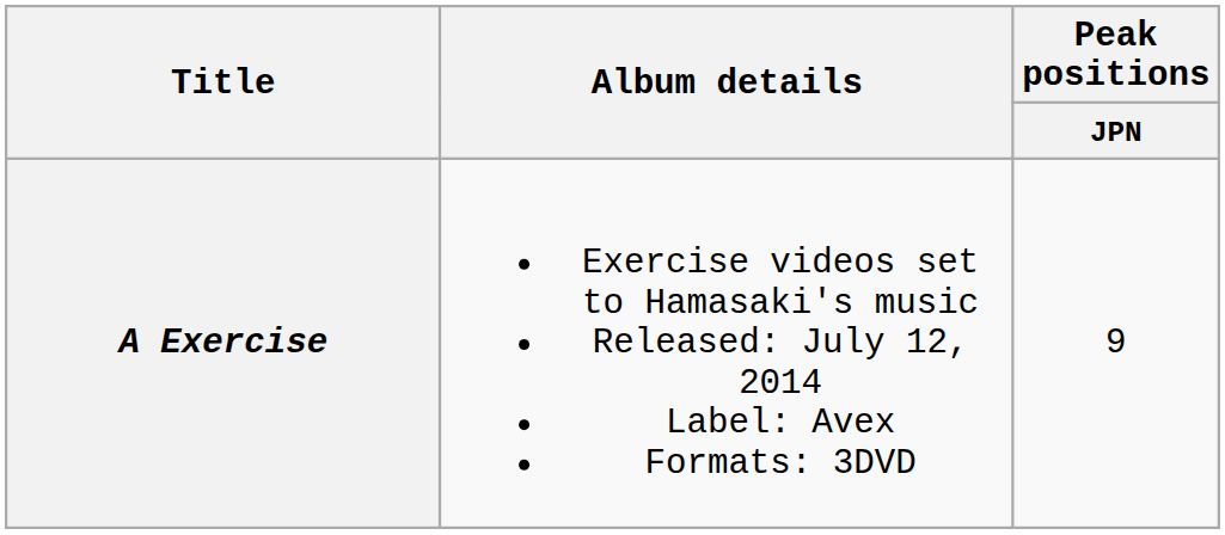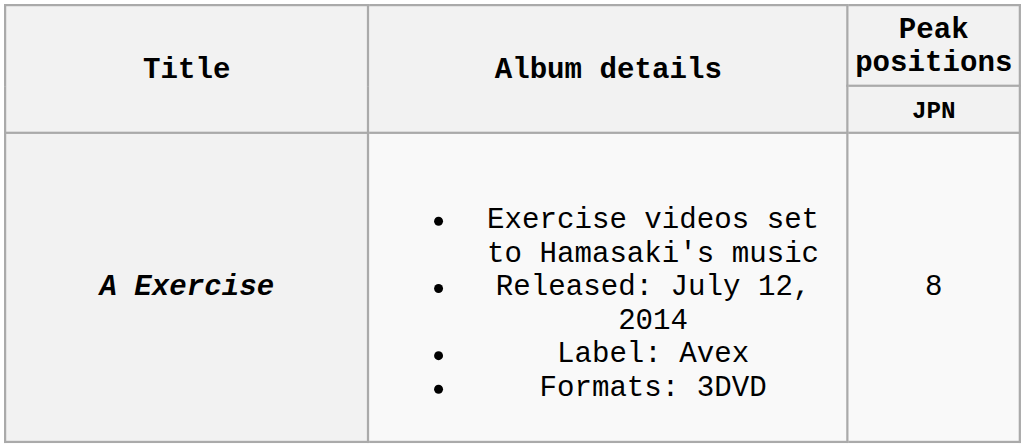 <table class="wikitable plainrowheaders" style="text-align:center;">
 <tr>
 <th style="width:12em;" rowspan="2">Title</th>
 <th style="width:16em;" rowspan="2">Album details</th>
 <th colspan="1">Peak positions</th>
 </tr>
 <tr>
 <th style="width:2.5em;"><small>JPN</small><br></th>
 </tr>
 <tr>
 <th scope="row"><em>A Exercise</em></th>
 <td><br><ul><li>Exercise videos set to Hamasaki's music</li><li>Released: July 12, 2014</li><li>Label: Avex</li><li>Formats: 3DVD</li></ul></td>
-<td>9</td>
+<td>8</td>
 </tr>
 </table>
